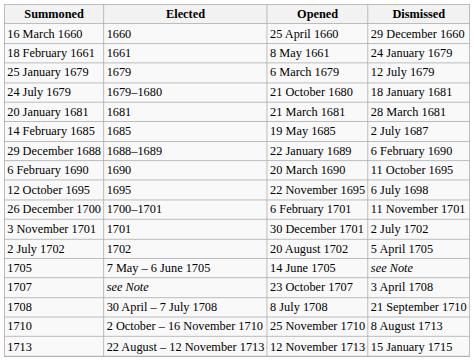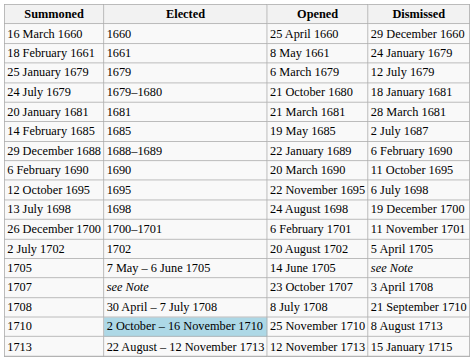 <table class="wikitable">
 <tr>
 <th>Summoned</th>
 <th>Elected</th>
 <th>Opened</th>
 <th>Dismissed</th>
 </tr>
 <tr>
 <td>16 March 1660</td>
 <td>1660</td>
 <td>25 April 1660</td>
 <td>29 December 1660</td>
 </tr>
 <tr>
 <td>18 February 1661</td>
 <td>1661</td>
 <td>8 May 1661</td>
 <td>24 January 1679</td>
 </tr>
 <tr>
 <td>25 January 1679</td>
 <td>1679</td>
 <td>6 March 1679</td>
 <td>12 July 1679</td>
 </tr>
 <tr>
 <td>24 July 1679</td>
 <td>1679–1680</td>
 <td>21 October 1680</td>
 <td>18 January 1681</td>
 </tr>
 <tr>
 <td>20 January 1681</td>
 <td>1681</td>
 <td>21 March 1681</td>
 <td>28 March 1681</td>
 </tr>
 <tr>
 <td>14 February 1685</td>
 <td>1685</td>
 <td>19 May 1685</td>
 <td>2 July 1687</td>
 </tr>
 <tr>
 <td>29 December 1688</td>
 <td>1688–1689</td>
 <td>22 January 1689</td>
 <td>6 February 1690</td>
 </tr>
 <tr>
 <td>6 February 1690</td>
 <td>1690</td>
 <td>20 March 1690</td>
 <td>11 October 1695</td>
 </tr>
 <tr>
 <td>12 October 1695</td>
 <td>1695</td>
 <td>22 November 1695</td>
 <td>6 July 1698</td>
 </tr>
 <tr>
+<td>13 July 1698</td>
+<td>1698</td>
+<td>24 August 1698</td>
+<td>19 December 1700</td>
+</tr>
+<tr>
 <td>26 December 1700</td>
 <td>1700–1701</td>
 <td>6 February 1701</td>
 <td>11 November 1701</td>
-</tr>
-<tr>
-<td>3 November 1701</td>
-<td>1701</td>
-<td>30 December 1701</td>
-<td>2 July 1702</td>
 </tr>
 <tr>
 <td>2 July 1702</td>
 <td>1702</td>
 <td>20 August 1702</td>
 <td>5 April 1705</td>
 </tr>
 <tr>
 <td>1705</td>
 <td>7 May – 6 June 1705</td>
 <td>14 June 1705</td>
 <td><em>see Note</em></td>
 </tr>
 <tr>
 <td>1707</td>
 <td><em>see Note</em></td>
 <td>23 October 1707</td>
 <td>3 April 1708</td>
 </tr>
 <tr>
 <td>1708</td>
 <td>30 April – 7 July 1708</td>
 <td>8 July 1708</td>
 <td>21 September 1710</td>
 </tr>
 <tr>
 <td>1710</td>
-<td>2 October – 16 November 1710</td>
+<td style="background: lightblue;">2 October – 16 November 1710</td>
 <td>25 November 1710</td>
 <td>8 August 1713</td>
 </tr>
 <tr>
 <td>1713</td>
 <td>22 August – 12 November 1713</td>
 <td>12 November 1713</td>
 <td>15 January 1715</td>
 </tr>
 <tr>
 </tr>
 </table>
